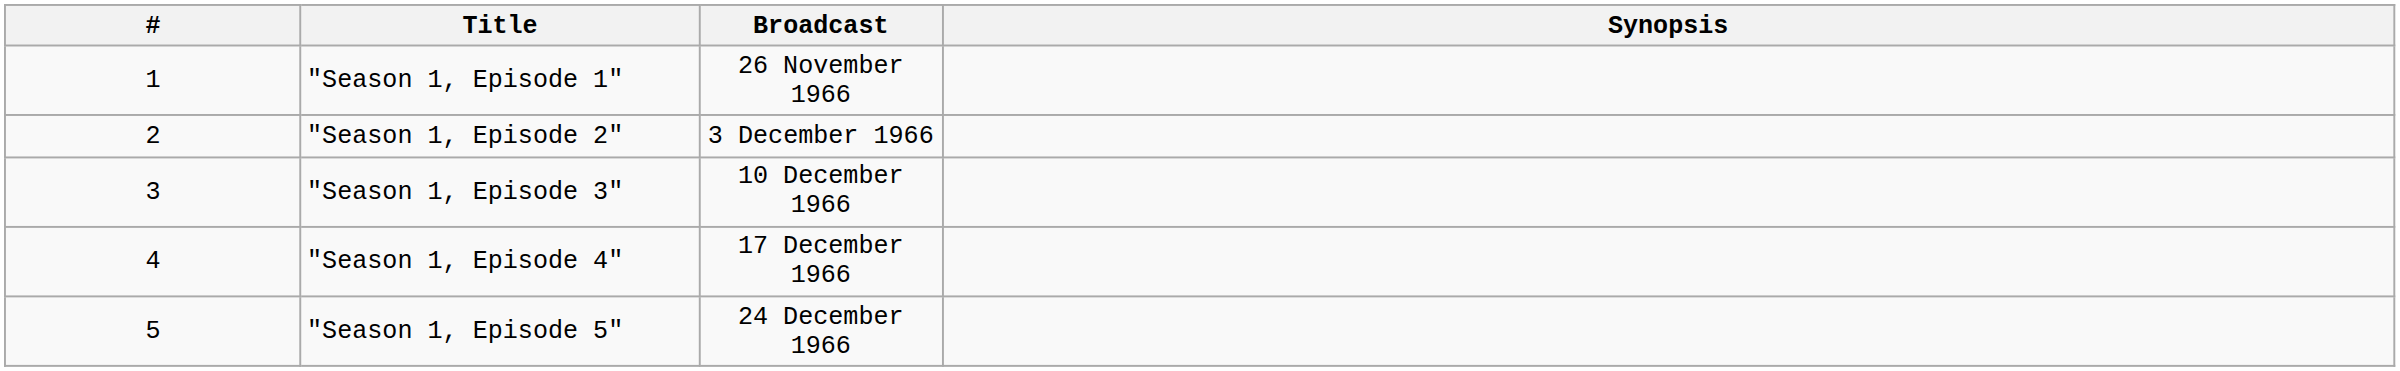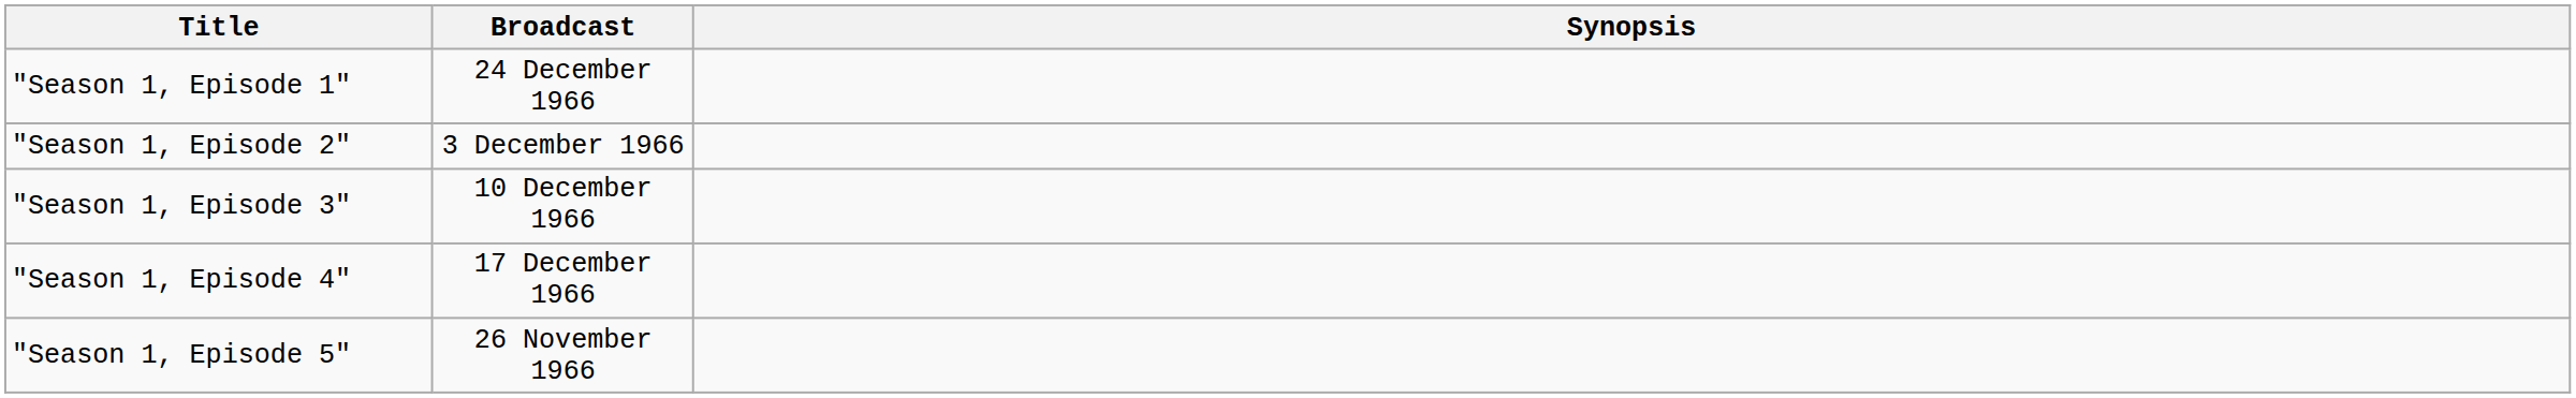 <table class="wikitable" style="width:98%;">
 <tr>
-<th>#</th>
 <th width=200>Title</th>
 <th width=120px>Broadcast</th>
 <th>Synopsis</th>
 </tr>
 <tr>
-<td align="center">1</td>
 <td>"Season 1, Episode 1"</td>
-<td align="center">26 November 1966</td>
+<td align="center">24 December 1966</td>
 <td></td>
 </tr>
 <tr>
-<td align="center">2</td>
 <td>"Season 1, Episode 2"</td>
 <td align="center">3 December 1966</td>
 <td></td>
 </tr>
 <tr>
-<td align="center">3</td>
 <td>"Season 1, Episode 3"</td>
 <td align="center">10 December 1966</td>
 <td></td>
 </tr>
 <tr>
-<td align="center">4</td>
 <td>"Season 1, Episode 4"</td>
 <td align="center">17 December 1966</td>
 <td></td>
 </tr>
 <tr>
-<td align="center">5</td>
 <td>"Season 1, Episode 5"</td>
-<td align="center">24 December 1966</td>
+<td align="center">26 November 1966</td>
 <td></td>
 </tr>
 </table>
